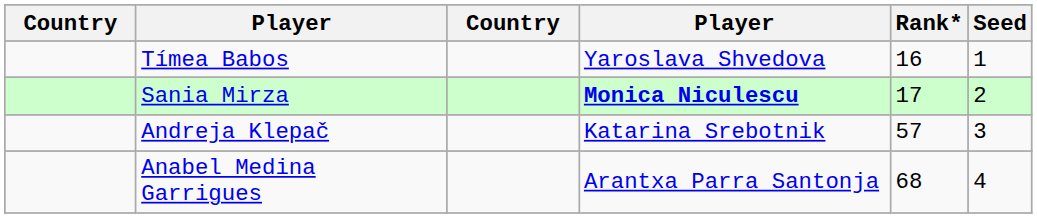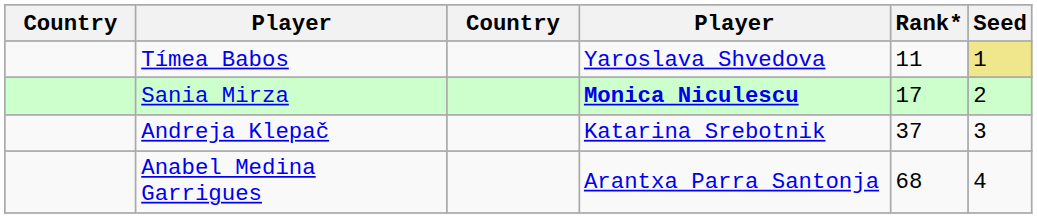 <table class="sortable wikitable">
 <tr>
 <th width="70">Country</th>
 <th width="175">Player</th>
 <th width="70">Country</th>
 <th width="175">Player</th>
 <th>Rank*</th>
 <th>Seed</th>
 </tr>
 <tr>
 <td></td>
 <td><a href='#'>Tímea Babos</a></td>
 <td></td>
 <td><a href='#'>Yaroslava Shvedova</a></td>
-<td>16</td>
-<td>1</td>
+<td>11</td>
+<td style="background: khaki;">1</td>
 </tr>
 <tr style="background:#cfc;">
 <td></td>
 <td><a href='#'>Sania Mirza</a></td>
 <td></td>
 <td><strong><a href='#'>Monica Niculescu</a></strong></td>
 <td>17</td>
 <td>2</td>
 </tr>
 <tr>
 <td></td>
 <td><a href='#'>Andreja Klepač</a></td>
 <td></td>
 <td><a href='#'>Katarina Srebotnik</a></td>
-<td>57</td>
+<td>37</td>
 <td>3</td>
 </tr>
 <tr>
 <td></td>
 <td><a href='#'>Anabel Medina Garrigues</a></td>
 <td></td>
 <td><a href='#'>Arantxa Parra Santonja</a></td>
 <td>68</td>
 <td>4</td>
 </tr>
 </table>
